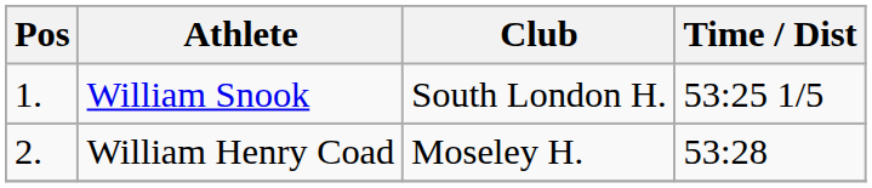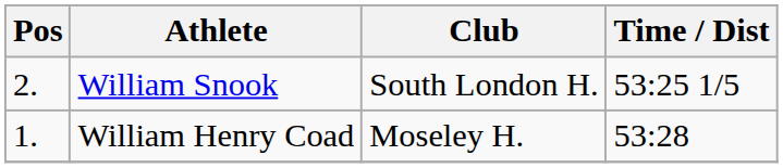 <table class="wikitable">
 <tr>
 <th>Pos</th>
 <th>Athlete</th>
 <th>Club</th>
 <th>Time / Dist</th>
 </tr>
 <tr>
-<td>1.</td>
+<td>2.</td>
 <td><a href='#'>William Snook</a></td>
 <td>South London H.</td>
 <td>53:25 1/5</td>
 </tr>
 <tr>
-<td>2.</td>
+<td>1.</td>
 <td>William Henry Coad</td>
 <td>Moseley H.</td>
 <td>53:28</td>
 </tr>
 <tr>
 </tr>
 </table>
